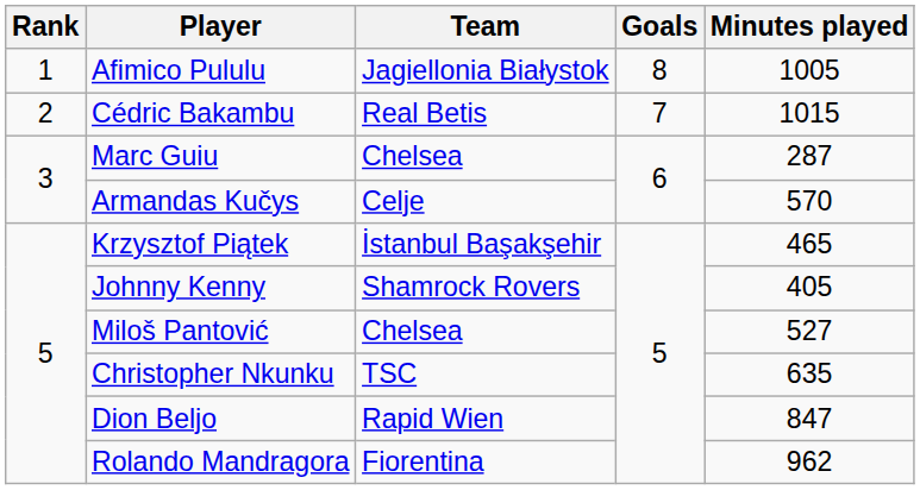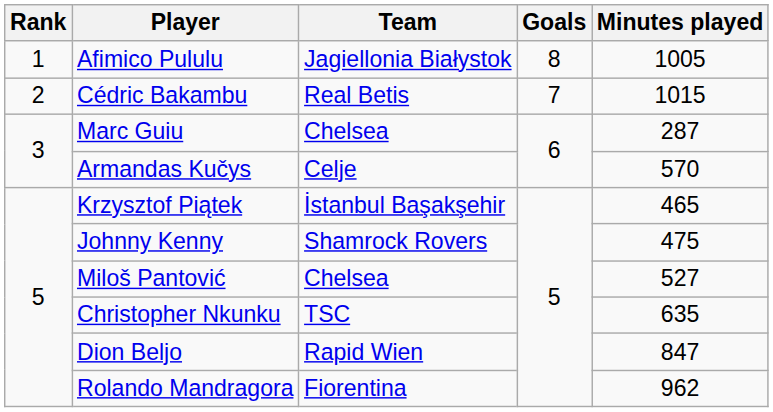 <table class="wikitable" style="text-align:center">
 <tr>
 <th>Rank</th>
 <th>Player</th>
 <th>Team</th>
 <th>Goals</th>
 <th>Minutes played</th>
 </tr>
 <tr>
 <td>1</td>
 <td align=left> <a href='#'>Afimico Pululu</a></td>
 <td align=left> <a href='#'>Jagiellonia Białystok</a></td>
 <td>8</td>
 <td>1005</td>
 </tr>
 <tr>
 <td>2</td>
 <td align=left> <a href='#'>Cédric Bakambu</a></td>
 <td align=left> <a href='#'>Real Betis</a></td>
 <td>7</td>
 <td>1015</td>
 </tr>
 <tr>
 <td rowspan="2">3</td>
 <td align=left> <a href='#'>Marc Guiu</a></td>
 <td align=left> <a href='#'>Chelsea</a></td>
 <td rowspan="2">6</td>
 <td>287</td>
 </tr>
 <tr>
 <td align=left> <a href='#'>Armandas Kučys</a></td>
 <td align=left> <a href='#'>Celje</a></td>
 <td>570</td>
 </tr>
 <tr>
 <td rowspan="6">5</td>
 <td align=left> <a href='#'>Krzysztof Piątek</a></td>
 <td align=left> <a href='#'>İstanbul Başakşehir</a></td>
 <td rowspan="6">5</td>
 <td>465</td>
 </tr>
 <tr>
 <td align=left> <a href='#'>Johnny Kenny</a></td>
 <td align=left> <a href='#'>Shamrock Rovers</a></td>
-<td>405</td>
+<td>475</td>
 </tr>
 <tr>
 <td align=left> <a href='#'>Miloš Pantović</a></td>
 <td align=left> <a href='#'>Chelsea</a></td>
 <td>527</td>
 </tr>
 <tr>
 <td align=left> <a href='#'>Christopher Nkunku</a></td>
 <td align=left> <a href='#'>TSC</a></td>
 <td>635</td>
 </tr>
 <tr>
 <td align=left> <a href='#'>Dion Beljo</a></td>
 <td align=left> <a href='#'>Rapid Wien</a></td>
 <td>847</td>
 </tr>
 <tr>
 <td align=left> <a href='#'>Rolando Mandragora</a></td>
 <td align=left> <a href='#'>Fiorentina</a></td>
 <td>962</td>
 </tr>
 </table>
